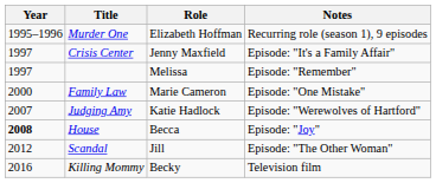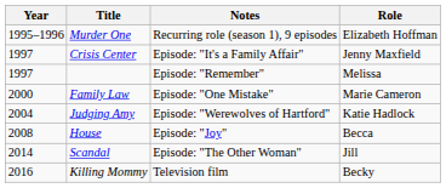 <table class="wikitable sortable">
 <tr>
 <th>Year</th>
 <th>Title</th>
+<th class="unsortable">Notes</th>
 <th>Role</th>
-<th class="unsortable">Notes</th>
 </tr>
 <tr>
 <td>1995–1996</td>
 <td><em><a href='#'>Murder One</a></em></td>
+<td>Recurring role (season 1), 9 episodes</td>
 <td>Elizabeth Hoffman</td>
-<td>Recurring role (season 1), 9 episodes</td>
 </tr>
 <tr>
 <td>1997</td>
 <td><em><a href='#'>Crisis Center</a></em></td>
+<td>Episode: "It's a Family Affair"</td>
 <td>Jenny Maxfield</td>
-<td>Episode: "It's a Family Affair"</td>
 </tr>
 <tr>
 <td>1997</td>
 <td><em></em></td>
+<td>Episode: "Remember"</td>
 <td>Melissa</td>
-<td>Episode: "Remember"</td>
 </tr>
 <tr>
 <td>2000</td>
 <td><em><a href='#'>Family Law</a></em></td>
+<td>Episode: "One Mistake"</td>
 <td>Marie Cameron</td>
-<td>Episode: "One Mistake"</td>
 </tr>
 <tr>
-<td>2007</td>
+<td>2004</td>
 <td><em><a href='#'>Judging Amy</a></em></td>
+<td>Episode: "Werewolves of Hartford"</td>
 <td>Katie Hadlock</td>
-<td>Episode: "Werewolves of Hartford"</td>
 </tr>
 <tr>
-<td><strong>2008</strong></td>
+<td>2008</td>
 <td><em><a href='#'>House</a></em></td>
+<td>Episode: "<a href='#'>Joy</a>"</td>
 <td>Becca</td>
-<td>Episode: "<a href='#'>Joy</a>"</td>
 </tr>
 <tr>
-<td>2012</td>
+<td>2014</td>
 <td><em><a href='#'>Scandal</a></em></td>
+<td>Episode: "The Other Woman"</td>
 <td>Jill</td>
-<td>Episode: "The Other Woman"</td>
 </tr>
 <tr>
 <td>2016</td>
 <td><em>Killing Mommy</em></td>
+<td>Television film</td>
 <td>Becky</td>
-<td>Television film</td>
 </tr>
 </table>
